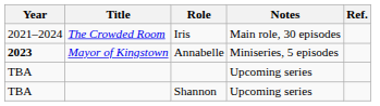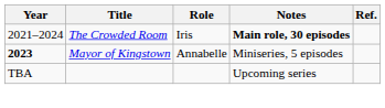 <table class="wikitable sortable">
 <tr>
 <th>Year</th>
 <th>Title</th>
 <th>Role</th>
 <th class="unsortable">Notes</th>
 <th>Ref.</th>
 </tr>
 <tr>
 <td>2021–2024</td>
 <td><em><a href='#'>The Crowded Room</a></em></td>
 <td>Iris</td>
-<td>Main role, 30 episodes</td>
+<td><strong>Main role, 30 episodes</strong></td>
 <td></td>
 </tr>
 <tr>
 <td><strong>2023</strong></td>
 <td><em><a href='#'>Mayor of Kingstown</a></em></td>
 <td>Annabelle</td>
 <td>Miniseries, 5 episodes</td>
 <td></td>
 </tr>
 <tr>
 <td>TBA</td>
 <td></td>
 <td></td>
 <td>Upcoming series</td>
 <td></td>
 </tr>
-<tr>
-<td>TBA</td>
-<td></td>
-<td>Shannon</td>
-<td>Upcoming series</td>
-<td></td>
-</tr>
 </table>
